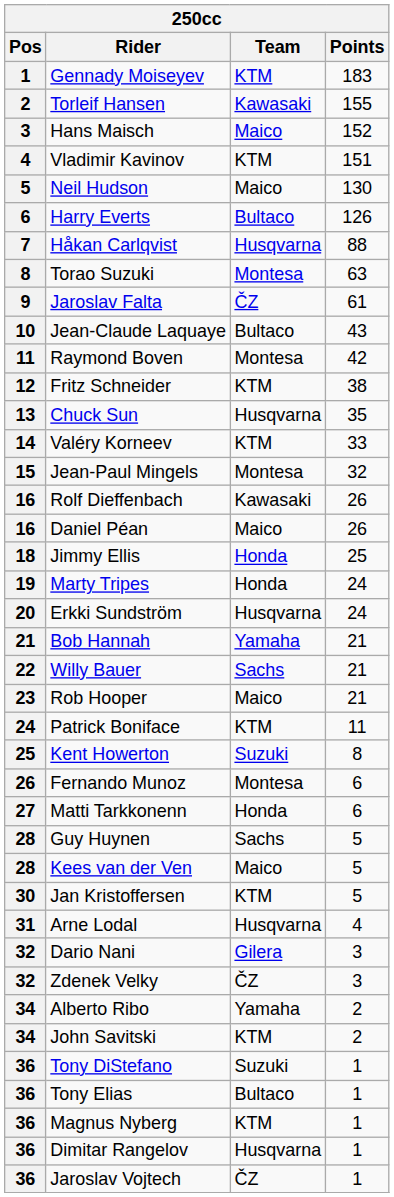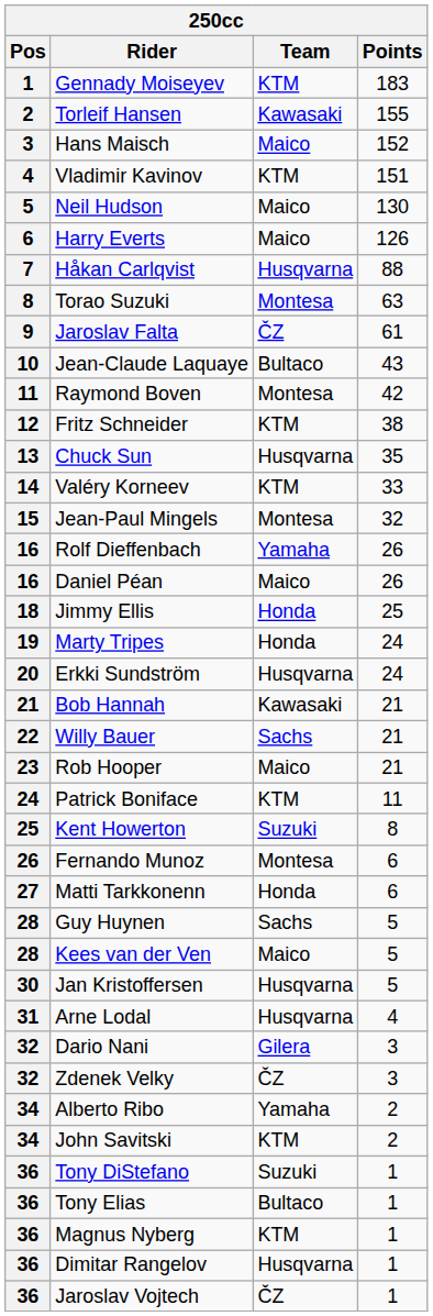 <table class="wikitable" style="font-size: 85%;">
 <tr>
 <th colspan=4>250cc</th>
 </tr>
 <tr>
 <th align=center>Pos</th>
 <th align=center>Rider</th>
 <th align=center>Team</th>
 <th align=center>Points</th>
 </tr>
 <tr>
 <th>1</th>
 <td> <a href='#'>Gennady Moiseyev</a></td>
 <td><a href='#'>KTM</a></td>
 <td align="center">183</td>
 </tr>
 <tr>
 <th>2</th>
 <td> <a href='#'>Torleif Hansen</a></td>
 <td><a href='#'>Kawasaki</a></td>
 <td align="center">155</td>
 </tr>
 <tr>
 <th>3</th>
 <td> Hans Maisch</td>
 <td><a href='#'>Maico</a></td>
 <td align="center">152</td>
 </tr>
 <tr>
 <th>4</th>
 <td> Vladimir Kavinov</td>
 <td>KTM</td>
 <td align="center">151</td>
 </tr>
 <tr>
 <th>5</th>
 <td> <a href='#'>Neil Hudson</a></td>
 <td>Maico</td>
 <td align="center">130</td>
 </tr>
 <tr>
 <th>6</th>
 <td> <a href='#'>Harry Everts</a></td>
-<td><a href='#'>Bultaco</a></td>
+<td>Maico</td>
 <td align="center">126</td>
 </tr>
 <tr>
 <th>7</th>
 <td> <a href='#'>Håkan Carlqvist</a></td>
 <td><a href='#'>Husqvarna</a></td>
 <td align="center">88</td>
 </tr>
 <tr>
 <th>8</th>
 <td> Torao Suzuki</td>
 <td><a href='#'>Montesa</a></td>
 <td align="center">63</td>
 </tr>
 <tr>
 <th>9</th>
 <td> <a href='#'>Jaroslav Falta</a></td>
 <td><a href='#'>ČZ</a></td>
 <td align="center">61</td>
 </tr>
 <tr>
 <th>10</th>
 <td> Jean-Claude Laquaye</td>
 <td>Bultaco</td>
 <td align="center">43</td>
 </tr>
 <tr>
 <th>11</th>
 <td> Raymond Boven</td>
 <td>Montesa</td>
 <td align="center">42</td>
 </tr>
 <tr>
 <th>12</th>
 <td> Fritz Schneider</td>
 <td>KTM</td>
 <td align="center">38</td>
 </tr>
 <tr>
 <th>13</th>
 <td> <a href='#'>Chuck Sun</a></td>
 <td>Husqvarna</td>
 <td align="center">35</td>
 </tr>
 <tr>
 <th>14</th>
 <td> Valéry Korneev</td>
 <td>KTM</td>
 <td align="center">33</td>
 </tr>
 <tr>
 <th>15</th>
 <td> Jean-Paul Mingels</td>
 <td>Montesa</td>
 <td align="center">32</td>
 </tr>
 <tr>
 <th>16</th>
 <td> Rolf Dieffenbach</td>
-<td>Kawasaki</td>
+<td><a href='#'>Yamaha</a></td>
 <td align="center">26</td>
 </tr>
 <tr>
 <th>16</th>
 <td> Daniel Péan</td>
 <td>Maico</td>
 <td align="center">26</td>
 </tr>
 <tr>
 <th>18</th>
 <td> Jimmy Ellis</td>
 <td><a href='#'>Honda</a></td>
 <td align="center">25</td>
 </tr>
 <tr>
 <th>19</th>
 <td> <a href='#'>Marty Tripes</a></td>
 <td>Honda</td>
 <td align="center">24</td>
 </tr>
 <tr>
 <th>20</th>
 <td> Erkki Sundström</td>
 <td>Husqvarna</td>
 <td align="center">24</td>
 </tr>
 <tr>
 <th>21</th>
 <td> <a href='#'>Bob Hannah</a></td>
-<td><a href='#'>Yamaha</a></td>
+<td>Kawasaki</td>
 <td align="center">21</td>
 </tr>
 <tr>
 <th>22</th>
 <td> <a href='#'>Willy Bauer</a></td>
 <td><a href='#'>Sachs</a></td>
 <td align="center">21</td>
 </tr>
 <tr>
 <th>23</th>
 <td> Rob Hooper</td>
 <td>Maico</td>
 <td align="center">21</td>
 </tr>
 <tr>
 <th>24</th>
 <td> Patrick Boniface</td>
 <td>KTM</td>
 <td align="center">11</td>
 </tr>
 <tr>
 <th>25</th>
 <td> <a href='#'>Kent Howerton</a></td>
 <td><a href='#'>Suzuki</a></td>
 <td align="center">8</td>
 </tr>
 <tr>
 <th>26</th>
 <td> Fernando Munoz</td>
 <td>Montesa</td>
 <td align="center">6</td>
 </tr>
 <tr>
 <th>27</th>
 <td> Matti Tarkkonenn</td>
 <td>Honda</td>
 <td align="center">6</td>
 </tr>
 <tr>
 <th>28</th>
 <td> Guy Huynen</td>
 <td>Sachs</td>
 <td align="center">5</td>
 </tr>
 <tr>
 <th>28</th>
 <td> <a href='#'>Kees van der Ven</a></td>
 <td>Maico</td>
 <td align="center">5</td>
 </tr>
 <tr>
 <th>30</th>
 <td> Jan Kristoffersen</td>
-<td>KTM</td>
+<td>Husqvarna</td>
 <td align="center">5</td>
 </tr>
 <tr>
 <th>31</th>
 <td> Arne Lodal</td>
 <td>Husqvarna</td>
 <td align="center">4</td>
 </tr>
 <tr>
 <th>32</th>
 <td> Dario Nani</td>
 <td><a href='#'>Gilera</a></td>
 <td align="center">3</td>
 </tr>
 <tr>
 <th>32</th>
 <td> Zdenek Velky</td>
 <td>ČZ</td>
 <td align="center">3</td>
 </tr>
 <tr>
 <th>34</th>
 <td> Alberto Ribo</td>
 <td>Yamaha</td>
 <td align="center">2</td>
 </tr>
 <tr>
 <th>34</th>
 <td> John Savitski</td>
 <td>KTM</td>
 <td align="center">2</td>
 </tr>
 <tr>
 <th>36</th>
 <td> <a href='#'>Tony DiStefano</a></td>
 <td>Suzuki</td>
 <td align="center">1</td>
 </tr>
 <tr>
 <th>36</th>
 <td> Tony Elias</td>
 <td>Bultaco</td>
 <td align="center">1</td>
 </tr>
 <tr>
 <th>36</th>
 <td> Magnus Nyberg</td>
 <td>KTM</td>
 <td align="center">1</td>
 </tr>
 <tr>
 <th>36</th>
 <td> Dimitar Rangelov</td>
 <td>Husqvarna</td>
 <td align="center">1</td>
 </tr>
 <tr>
 <th>36</th>
 <td> Jaroslav Vojtech</td>
 <td>ČZ</td>
 <td align="center">1</td>
 </tr>
 <tr>
 </tr>
 </table>
